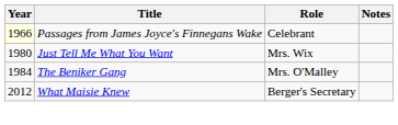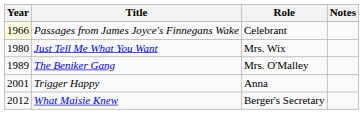 <table class="wikitable sortable">
 <tr>
 <th>Year</th>
 <th>Title</th>
 <th>Role</th>
 <th>Notes</th>
 </tr>
 <tr>
 <td style="background: lightyellow;">1966</td>
 <td><em>Passages from James Joyce's Finnegans Wake</em></td>
 <td>Celebrant</td>
 <td></td>
 </tr>
 <tr>
 <td>1980</td>
 <td><em><a href='#'>Just Tell Me What You Want</a></em></td>
 <td>Mrs. Wix</td>
 <td></td>
 </tr>
 <tr>
-<td>1984</td>
+<td>1989</td>
 <td><em><a href='#'>The Beniker Gang</a></em></td>
 <td>Mrs. O'Malley</td>
+<td></td>
+</tr>
+<tr>
+<td>2001</td>
+<td><em>Trigger Happy</em></td>
+<td>Anna</td>
 <td></td>
 </tr>
 <tr>
 <td>2012</td>
 <td><a href='#'><em>What Maisie Knew</em></a></td>
 <td>Berger's Secretary</td>
 <td></td>
 </tr>
 </table>
